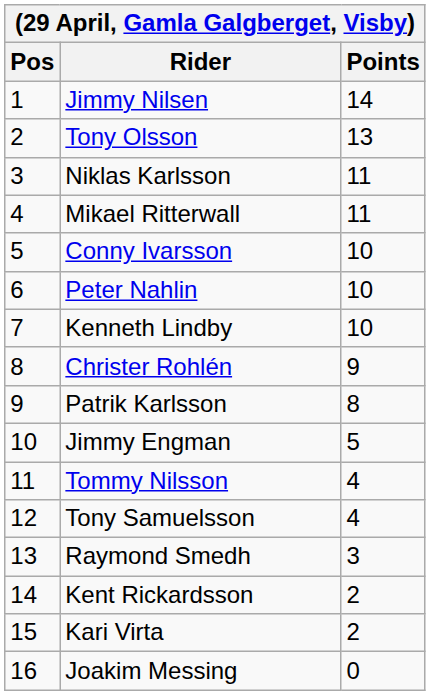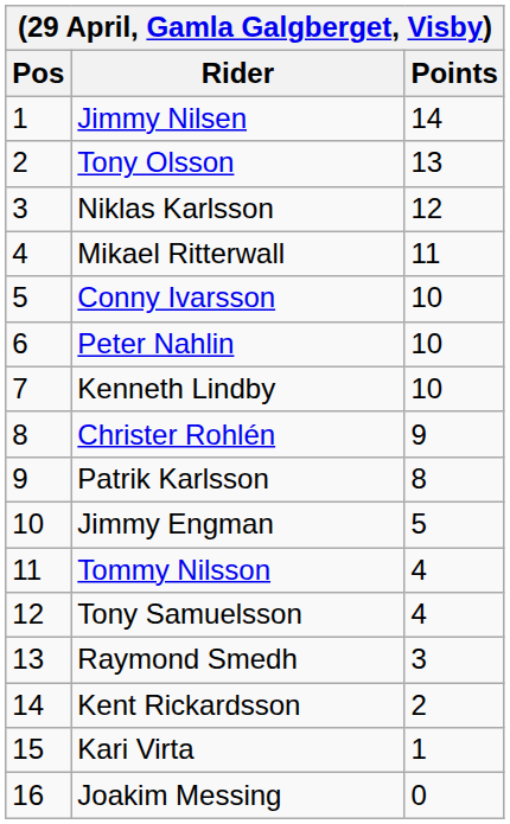 <table class="wikitable">
 <tr>
 <th colspan="6">(29 April, <a href='#'>Gamla Galgberget</a>, <a href='#'>Visby</a>)</th>
 </tr>
 <tr>
 <th width=20>Pos</th>
 <th width=180>Rider</th>
 <th width=40>Points</th>
 </tr>
 <tr>
 <td>1</td>
 <td style="text-align:left;"><a href='#'>Jimmy Nilsen</a></td>
 <td>14</td>
 </tr>
 <tr>
 <td>2</td>
 <td style="text-align:left;"><a href='#'>Tony Olsson</a></td>
 <td>13</td>
 </tr>
 <tr>
 <td>3</td>
 <td style="text-align:left;">Niklas Karlsson</td>
-<td>11</td>
+<td>12</td>
 </tr>
 <tr>
 <td>4</td>
 <td style="text-align:left;">Mikael Ritterwall</td>
 <td>11</td>
 </tr>
 <tr>
 <td>5</td>
 <td style="text-align:left;"><a href='#'>Conny Ivarsson</a></td>
 <td>10</td>
 </tr>
 <tr>
 <td>6</td>
 <td style="text-align:left;"><a href='#'>Peter Nahlin</a></td>
 <td>10</td>
 </tr>
 <tr>
 <td>7</td>
 <td style="text-align:left;">Kenneth Lindby</td>
 <td>10</td>
 </tr>
 <tr>
 <td>8</td>
 <td style="text-align:left;"><a href='#'>Christer Rohlén</a></td>
 <td>9</td>
 </tr>
 <tr>
 <td>9</td>
 <td style="text-align:left;">Patrik Karlsson</td>
 <td>8</td>
 </tr>
 <tr>
 <td>10</td>
 <td style="text-align:left;">Jimmy Engman</td>
 <td>5</td>
 </tr>
 <tr>
 <td>11</td>
 <td style="text-align:left;"><a href='#'>Tommy Nilsson</a></td>
 <td>4</td>
 </tr>
 <tr>
 <td>12</td>
 <td style="text-align:left;">Tony Samuelsson</td>
 <td>4</td>
 </tr>
 <tr>
 <td>13</td>
 <td style="text-align:left;">Raymond Smedh</td>
 <td>3</td>
 </tr>
 <tr>
 <td>14</td>
 <td style="text-align:left;">Kent Rickardsson</td>
 <td>2</td>
 </tr>
 <tr>
 <td>15</td>
 <td style="text-align:left;">Kari Virta</td>
-<td>2</td>
+<td>1</td>
 </tr>
 <tr>
 <td>16</td>
 <td style="text-align:left;">Joakim Messing</td>
 <td>0</td>
 </tr>
 </table>
